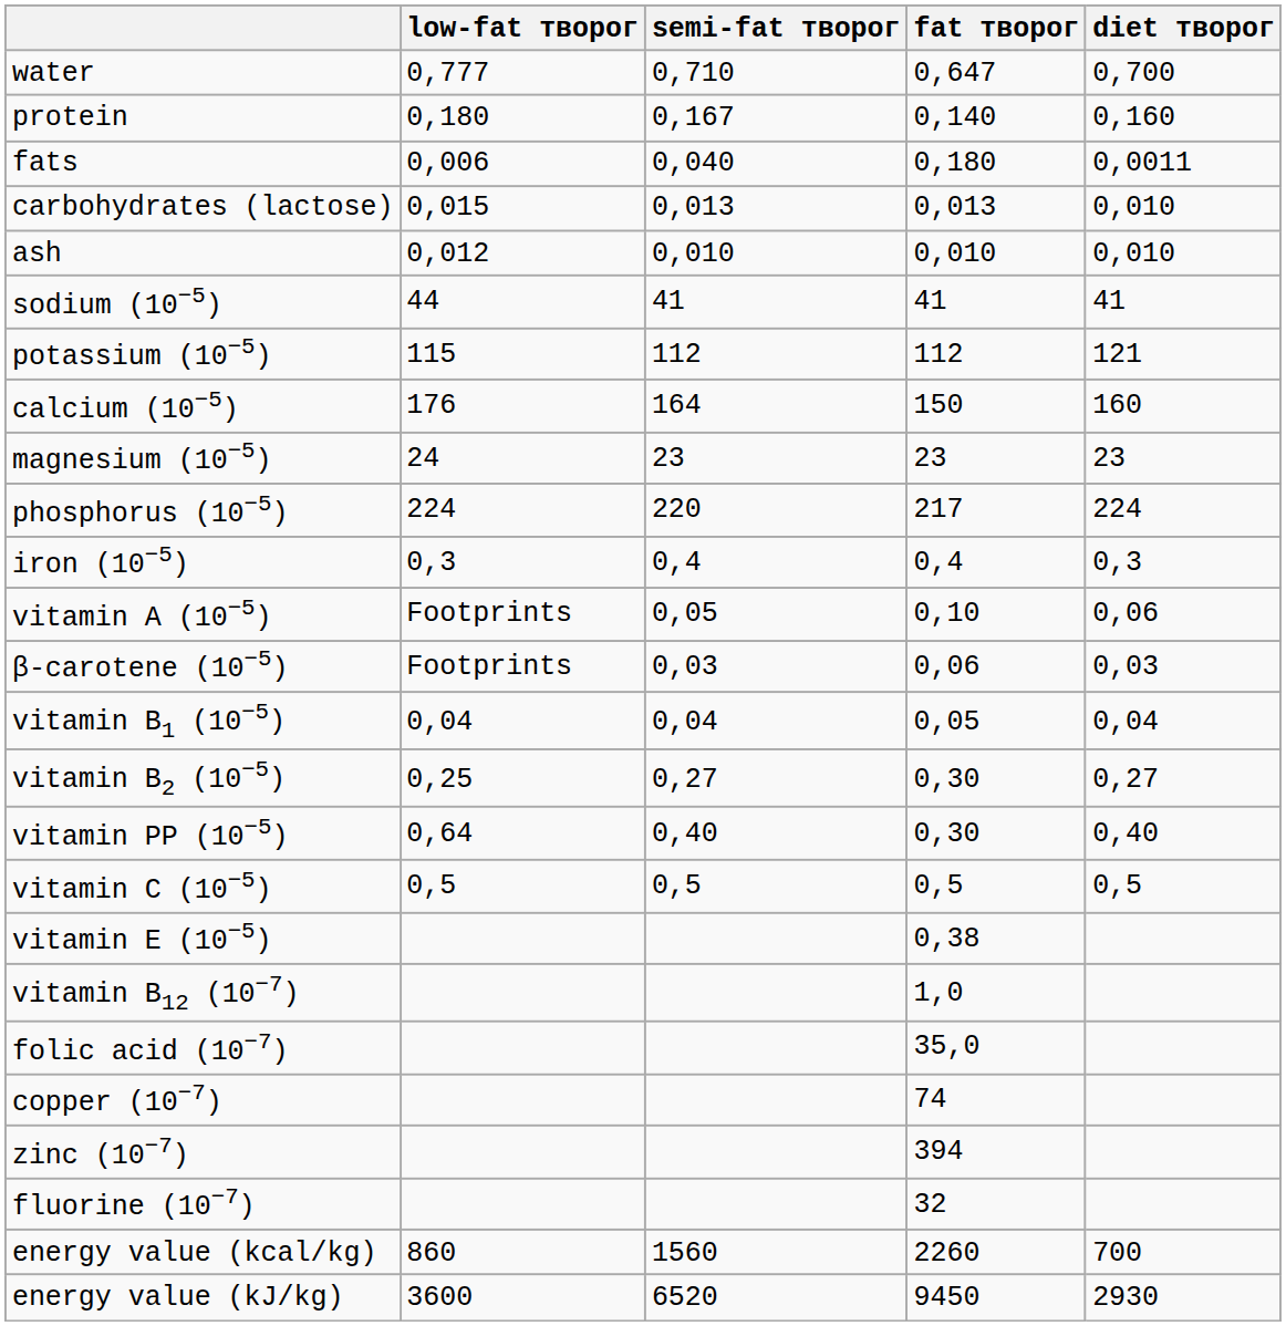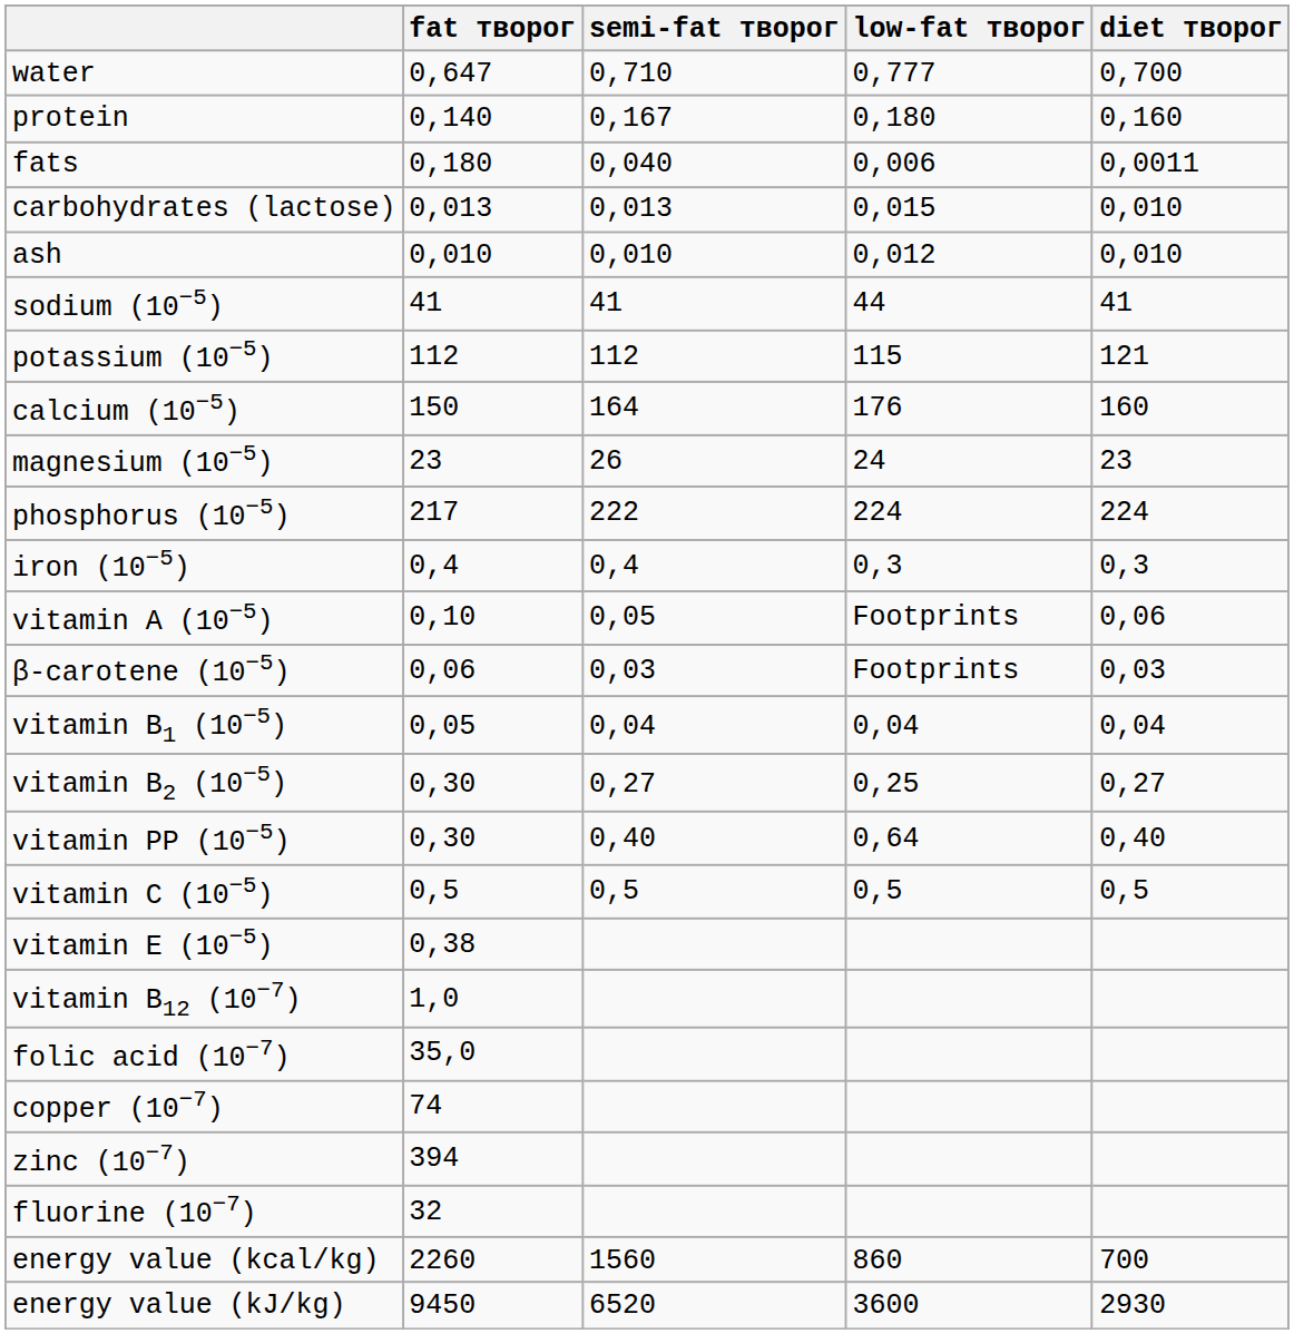 <table class="wikitable">
 <tr>
 <th></th>
+<th>fat творог</th>
+<th>semi-fat творог</th>
 <th>low-fat творог</th>
-<th>semi-fat творог</th>
-<th>fat творог</th>
 <th>diet творог</th>
 </tr>
 <tr>
 <td>water</td>
+<td>0,647</td>
+<td>0,710</td>
 <td>0,777</td>
-<td>0,710</td>
-<td>0,647</td>
 <td>0,700</td>
 </tr>
 <tr>
 <td>protein</td>
+<td>0,140</td>
+<td>0,167</td>
 <td>0,180</td>
-<td>0,167</td>
-<td>0,140</td>
 <td>0,160</td>
 </tr>
 <tr>
 <td>fats</td>
+<td>0,180</td>
+<td>0,040</td>
 <td>0,006</td>
-<td>0,040</td>
-<td>0,180</td>
 <td>0,0011</td>
 </tr>
 <tr>
 <td>carbohydrates (lactose)</td>
-<td>0,015</td>
 <td>0,013</td>
 <td>0,013</td>
+<td>0,015</td>
 <td>0,010</td>
 </tr>
 <tr>
 <td>ash</td>
-<td>0,012</td>
 <td>0,010</td>
 <td>0,010</td>
+<td>0,012</td>
 <td>0,010</td>
 </tr>
 <tr>
 <td>sodium (10<sup>−5</sup>)</td>
-<td>44</td>
 <td>41</td>
 <td>41</td>
+<td>44</td>
 <td>41</td>
 </tr>
 <tr>
 <td>potassium (10<sup>−5</sup>)</td>
-<td>115</td>
 <td>112</td>
 <td>112</td>
+<td>115</td>
 <td>121</td>
 </tr>
 <tr>
 <td>calcium (10<sup>−5</sup>)</td>
+<td>150</td>
+<td>164</td>
 <td>176</td>
-<td>164</td>
-<td>150</td>
 <td>160</td>
 </tr>
 <tr>
 <td>magnesium (10<sup>−5</sup>)</td>
+<td>23</td>
+<td>26</td>
 <td>24</td>
-<td>23</td>
-<td>23</td>
 <td>23</td>
 </tr>
 <tr>
 <td>phosphorus (10<sup>−5</sup>)</td>
+<td>217</td>
+<td>222</td>
 <td>224</td>
-<td>220</td>
-<td>217</td>
 <td>224</td>
 </tr>
 <tr>
 <td>iron (10<sup>−5</sup>)</td>
-<td>0,3</td>
 <td>0,4</td>
 <td>0,4</td>
+<td>0,3</td>
 <td>0,3</td>
 </tr>
 <tr>
 <td>vitamin A (10<sup>−5</sup>)</td>
+<td>0,10</td>
+<td>0,05</td>
 <td>Footprints</td>
-<td>0,05</td>
-<td>0,10</td>
 <td>0,06</td>
 </tr>
 <tr>
 <td>β-carotene (10<sup>−5</sup>)</td>
+<td>0,06</td>
+<td>0,03</td>
 <td>Footprints</td>
-<td>0,03</td>
-<td>0,06</td>
 <td>0,03</td>
 </tr>
 <tr>
 <td>vitamin B<sub>1</sub> (10<sup>−5</sup>)</td>
+<td>0,05</td>
 <td>0,04</td>
 <td>0,04</td>
-<td>0,05</td>
 <td>0,04</td>
 </tr>
 <tr>
 <td>vitamin B<sub>2</sub> (10<sup>−5</sup>)</td>
+<td>0,30</td>
+<td>0,27</td>
 <td>0,25</td>
-<td>0,27</td>
-<td>0,30</td>
 <td>0,27</td>
 </tr>
 <tr>
 <td>vitamin PP (10<sup>−5</sup>)</td>
+<td>0,30</td>
+<td>0,40</td>
 <td>0,64</td>
-<td>0,40</td>
-<td>0,30</td>
 <td>0,40</td>
 </tr>
 <tr>
 <td>vitamin C (10<sup>−5</sup>)</td>
 <td>0,5</td>
 <td>0,5</td>
 <td>0,5</td>
 <td>0,5</td>
 </tr>
 <tr>
 <td>vitamin E (10<sup>−5</sup>)</td>
+<td>0,38</td>
 <td></td>
 <td></td>
-<td>0,38</td>
 <td></td>
 </tr>
 <tr>
 <td>vitamin B<sub>12</sub> (10<sup>−7</sup>)</td>
+<td>1,0</td>
 <td></td>
 <td></td>
-<td>1,0</td>
 <td></td>
 </tr>
 <tr>
 <td>folic acid (10<sup>−7</sup>)</td>
+<td>35,0</td>
 <td></td>
 <td></td>
-<td>35,0</td>
 <td></td>
 </tr>
 <tr>
 <td>copper (10<sup>−7</sup>)</td>
+<td>74</td>
 <td></td>
 <td></td>
-<td>74</td>
 <td></td>
 </tr>
 <tr>
 <td>zinc (10<sup>−7</sup>)</td>
+<td>394</td>
 <td></td>
 <td></td>
-<td>394</td>
 <td></td>
 </tr>
 <tr>
 <td>fluorine (10<sup>−7</sup>)</td>
+<td>32</td>
 <td></td>
 <td></td>
-<td>32</td>
 <td></td>
 </tr>
 <tr>
 <td>energy value (kcal/kg)</td>
+<td>2260</td>
+<td>1560</td>
 <td>860</td>
-<td>1560</td>
-<td>2260</td>
 <td>700</td>
 </tr>
 <tr>
 <td>energy value (kJ/kg)</td>
+<td>9450</td>
+<td>6520</td>
 <td>3600</td>
-<td>6520</td>
-<td>9450</td>
 <td>2930</td>
 </tr>
 </table>
